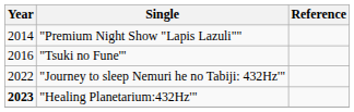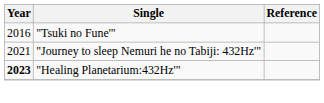 <table class="wikitable plainrowheaders" style="text-align:center;">
 <tr>
 <th scope="col">Year</th>
 <th scope="col">Single</th>
 <th scope="col">Reference</th>
 </tr>
 <tr>
-<td rowspan="1">2014</td>
-<td style="text-align:left;">"Premium Night Show "Lapis Lazuli""<br></td>
-<td></td>
-</tr>
-<tr>
 <td rowspan="1">2016</td>
 <td style="text-align:left;">"Tsuki no Fune'"<br></td>
 <td></td>
 </tr>
 <tr>
-<td rowspan="1">2022</td>
+<td rowspan="1">2021</td>
 <td style="text-align:left;">"Journey to sleep Nemuri he no Tabiji: 432Hz'"<br></td>
 <td></td>
 </tr>
 <tr>
 <td rowspan="1"><strong>2023</strong></td>
 <td style="text-align:left;">"Healing Planetarium:432Hz'"<br></td>
 <td></td>
 </tr>
 <tr>
 </tr>
 </table>
